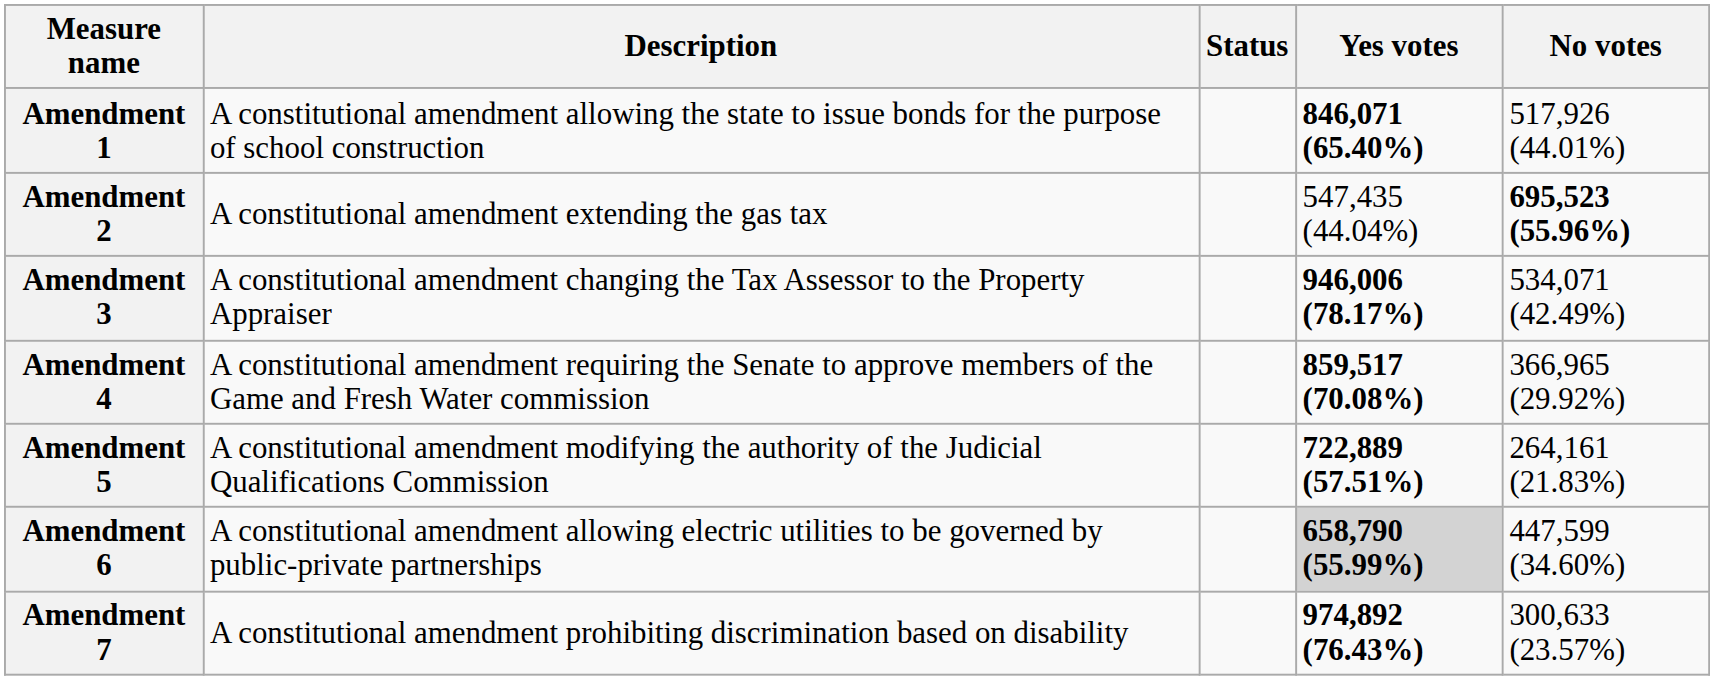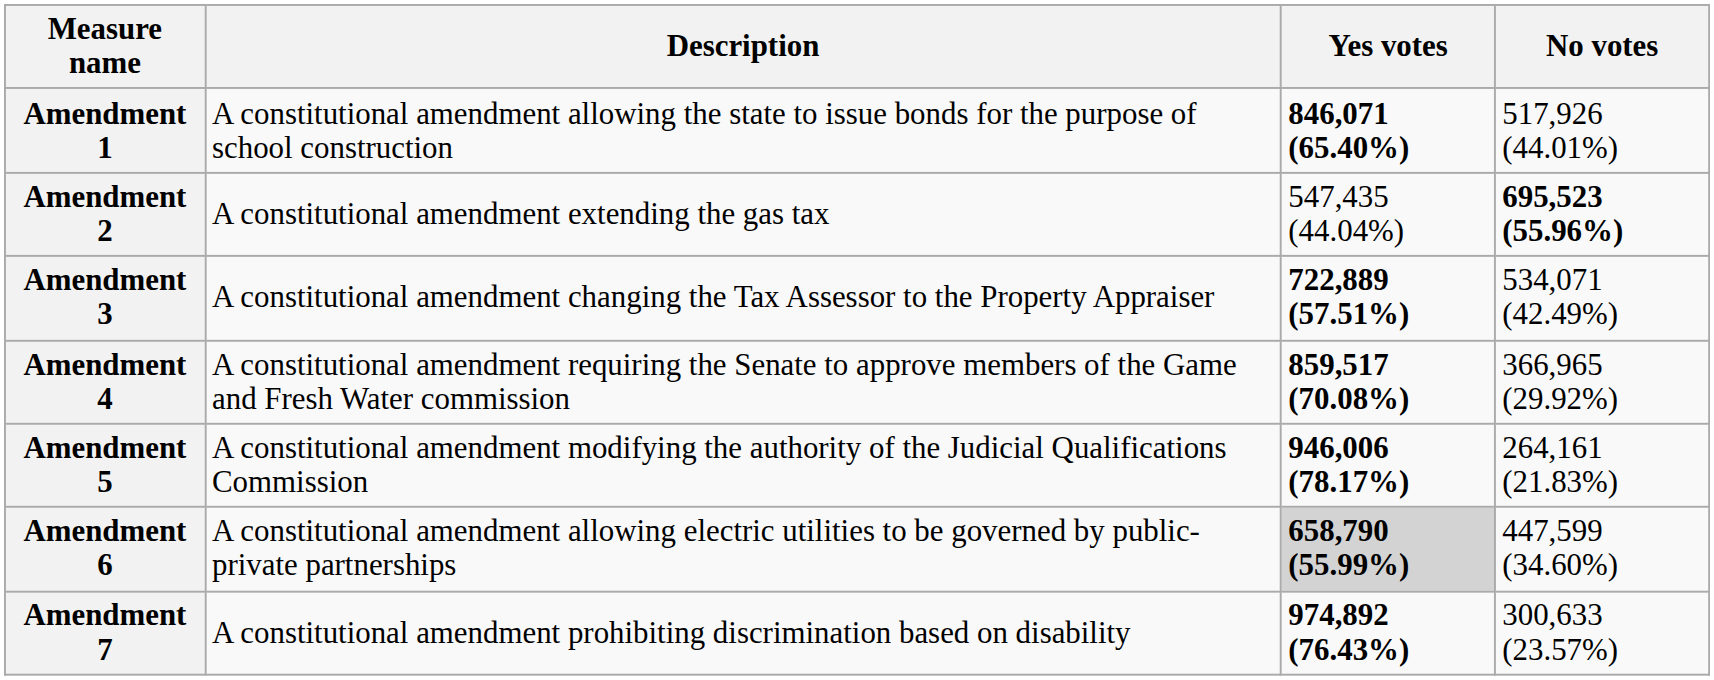 <table class="wikitable sortable plainrowheaders" style="width:100%">
 <tr>
 <th scope="col">Measure name</th>
 <th class="unsortable" scope="col">Description</th>
-<th scope="col">Status</th>
 <th scope="col">Yes votes</th>
 <th scope="col">No votes</th>
 </tr>
 <tr>
 <th scope="row">Amendment 1</th>
 <td>A constitutional amendment allowing the state to issue bonds for the purpose of school construction</td>
-<td></td>
 <td><strong>846,071 (65.40%)</strong></td>
 <td>517,926 (44.01%)</td>
 </tr>
 <tr>
 <th scope="row">Amendment 2</th>
 <td>A constitutional amendment extending the gas tax</td>
-<td></td>
 <td>547,435 (44.04%)</td>
 <td><strong>695,523 (55.96%)</strong></td>
 </tr>
 <tr>
 <th scope="row">Amendment 3</th>
 <td>A constitutional amendment changing the Tax Assessor to the Property Appraiser</td>
-<td></td>
-<td><strong>946,006 (78.17%)</strong></td>
+<td><strong>722,889 (57.51%)</strong></td>
 <td>534,071 (42.49%)</td>
 </tr>
 <tr>
 <th scope="row">Amendment 4</th>
 <td>A constitutional amendment requiring the Senate to approve members of the Game and Fresh Water commission</td>
-<td></td>
 <td><strong>859,517 (70.08%)</strong></td>
 <td>366,965 (29.92%)</td>
 </tr>
 <tr>
 <th scope="row">Amendment 5</th>
 <td>A constitutional amendment modifying the authority of the Judicial Qualifications Commission</td>
-<td></td>
-<td><strong>722,889 (57.51%)</strong></td>
+<td><strong>946,006 (78.17%)</strong></td>
 <td>264,161 (21.83%)</td>
 </tr>
 <tr>
 <th scope="row">Amendment 6</th>
 <td>A constitutional amendment allowing electric utilities to be governed by public-private partnerships</td>
-<td></td>
 <td style="background: lightgrey;"><strong>658,790 (55.99%)</strong></td>
 <td>447,599 (34.60%)</td>
 </tr>
 <tr>
 <th scope="row">Amendment 7</th>
 <td>A constitutional amendment prohibiting discrimination based on disability</td>
-<td></td>
 <td><strong>974,892 (76.43%)</strong></td>
 <td>300,633 (23.57%)</td>
 </tr>
 </table>
